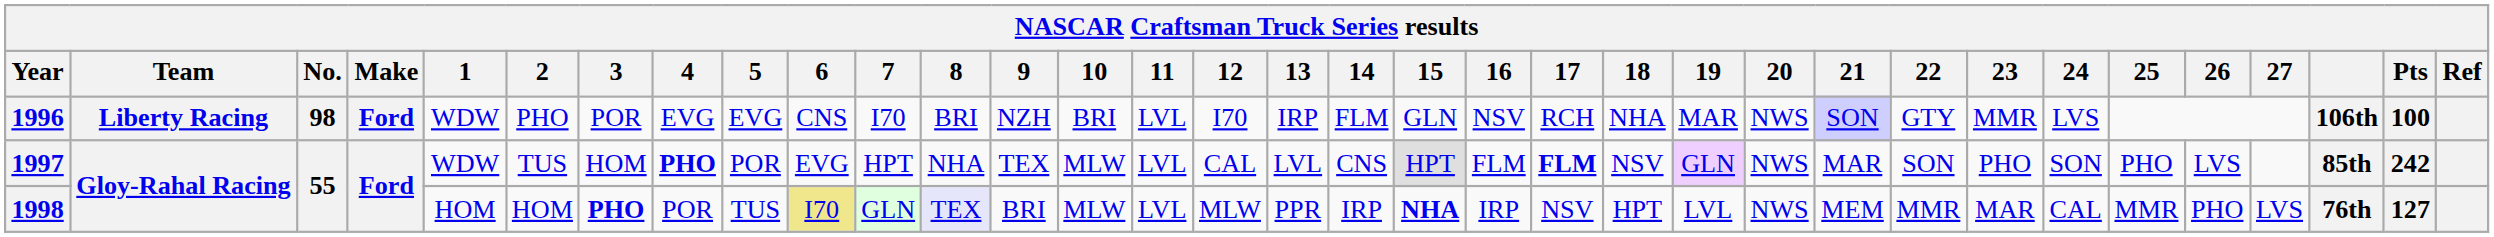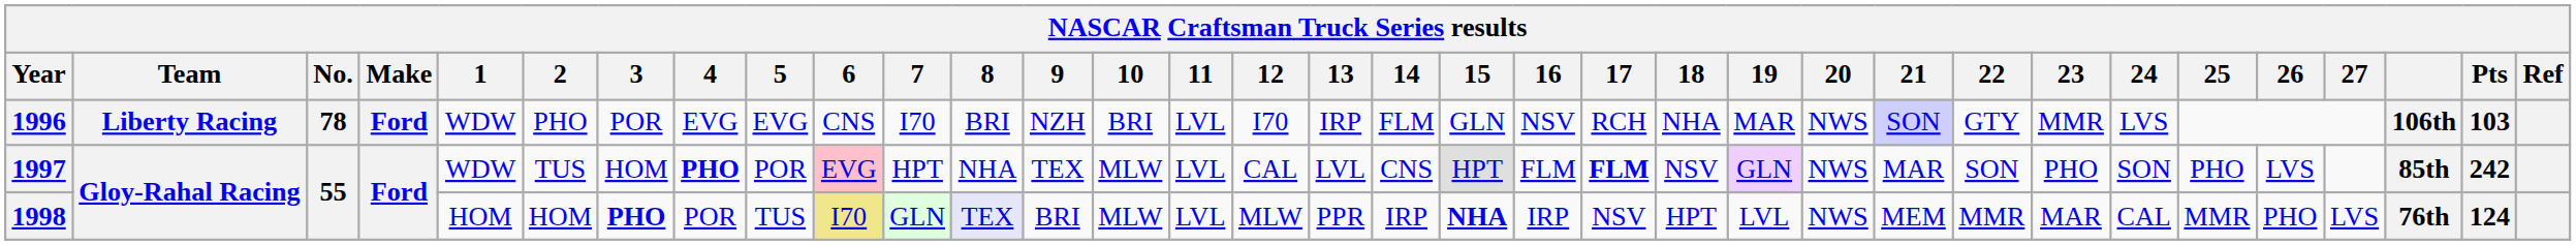 <table class="wikitable" style="text-align:center; font-size:75%">
 <tr>
 <th colspan=45><a href='#'>NASCAR</a> <a href='#'>Craftsman Truck Series</a> results</th>
 </tr>
 <tr>
 <th>Year</th>
 <th>Team</th>
 <th>No.</th>
 <th>Make</th>
 <th>1</th>
 <th>2</th>
 <th>3</th>
 <th>4</th>
 <th>5</th>
 <th>6</th>
 <th>7</th>
 <th>8</th>
 <th>9</th>
 <th>10</th>
 <th>11</th>
 <th>12</th>
 <th>13</th>
 <th>14</th>
 <th>15</th>
 <th>16</th>
 <th>17</th>
 <th>18</th>
 <th>19</th>
 <th>20</th>
 <th>21</th>
 <th>22</th>
 <th>23</th>
 <th>24</th>
 <th>25</th>
 <th>26</th>
 <th>27</th>
 <th></th>
 <th>Pts</th>
 <th>Ref</th>
 </tr>
 <tr>
 <th><a href='#'>1996</a></th>
 <th><a href='#'>Liberty Racing</a></th>
-<th>98</th>
+<th>78</th>
 <th><a href='#'>Ford</a></th>
 <td><a href='#'>WDW</a></td>
 <td><a href='#'>PHO</a></td>
 <td><a href='#'>POR</a></td>
 <td><a href='#'>EVG</a></td>
 <td><a href='#'>EVG</a></td>
 <td><a href='#'>CNS</a></td>
 <td><a href='#'>I70</a></td>
 <td><a href='#'>BRI</a></td>
 <td><a href='#'>NZH</a></td>
 <td><a href='#'>BRI</a></td>
 <td><a href='#'>LVL</a></td>
 <td><a href='#'>I70</a></td>
 <td><a href='#'>IRP</a></td>
 <td><a href='#'>FLM</a></td>
 <td><a href='#'>GLN</a></td>
 <td><a href='#'>NSV</a></td>
 <td><a href='#'>RCH</a></td>
 <td><a href='#'>NHA</a></td>
 <td><a href='#'>MAR</a></td>
 <td><a href='#'>NWS</a></td>
 <td style="background:#CFCFFF;"><a href='#'>SON</a><br></td>
 <td><a href='#'>GTY</a></td>
 <td><a href='#'>MMR</a></td>
 <td><a href='#'>LVS</a></td>
 <td colspan=3></td>
 <th>106th</th>
-<th>100</th>
+<th>103</th>
 <th></th>
 </tr>
 <tr>
 <th><a href='#'>1997</a></th>
 <th rowspan=2><a href='#'>Gloy-Rahal Racing</a></th>
 <th rowspan=2>55</th>
 <th rowspan=2><a href='#'>Ford</a></th>
 <td><a href='#'>WDW</a></td>
 <td><a href='#'>TUS</a></td>
 <td><a href='#'>HOM</a></td>
 <td><strong><a href='#'>PHO</a></strong></td>
 <td><a href='#'>POR</a></td>
-<td><a href='#'>EVG</a></td>
+<td style="background: pink;"><a href='#'>EVG</a></td>
 <td><a href='#'>HPT</a></td>
 <td><a href='#'>NHA</a></td>
 <td><a href='#'>TEX</a></td>
 <td><a href='#'>MLW</a></td>
 <td><a href='#'>LVL</a></td>
 <td><a href='#'>CAL</a></td>
 <td><a href='#'>LVL</a></td>
 <td><a href='#'>CNS</a></td>
 <td style="background:#DFDFDF;"><a href='#'>HPT</a><br></td>
 <td><a href='#'>FLM</a></td>
 <td><strong><a href='#'>FLM</a></strong></td>
 <td><a href='#'>NSV</a></td>
 <td style="background:#EFCFFF;"><a href='#'>GLN</a><br></td>
 <td><a href='#'>NWS</a></td>
 <td><a href='#'>MAR</a></td>
 <td><a href='#'>SON</a></td>
 <td><a href='#'>PHO</a></td>
 <td><a href='#'>SON</a></td>
 <td><a href='#'>PHO</a></td>
 <td><a href='#'>LVS</a></td>
 <td></td>
 <th>85th</th>
 <th>242</th>
 <th></th>
 </tr>
 <tr>
 <th><a href='#'>1998</a></th>
 <td><a href='#'>HOM</a></td>
 <td><a href='#'>HOM</a></td>
 <td><strong><a href='#'>PHO</a></strong></td>
 <td><a href='#'>POR</a></td>
 <td><a href='#'>TUS</a></td>
 <td style="background: khaki;"><a href='#'>I70</a></td>
 <td style="background:#DFFFDF;"><a href='#'>GLN</a><br></td>
 <td style="background: lavender;"><a href='#'>TEX</a></td>
 <td><a href='#'>BRI</a></td>
 <td><a href='#'>MLW</a></td>
 <td><a href='#'>LVL</a></td>
 <td><a href='#'>MLW</a></td>
 <td><a href='#'>PPR</a></td>
 <td><a href='#'>IRP</a></td>
 <td><strong><a href='#'>NHA</a></strong></td>
 <td><a href='#'>IRP</a></td>
 <td><a href='#'>NSV</a></td>
 <td><a href='#'>HPT</a></td>
 <td><a href='#'>LVL</a></td>
 <td><a href='#'>NWS</a></td>
 <td><a href='#'>MEM</a></td>
 <td><a href='#'>MMR</a></td>
 <td><a href='#'>MAR</a></td>
 <td><a href='#'>CAL</a></td>
 <td><a href='#'>MMR</a></td>
 <td><a href='#'>PHO</a></td>
 <td><a href='#'>LVS</a></td>
 <th>76th</th>
-<th>127</th>
+<th>124</th>
 <th></th>
 </tr>
 </table>
